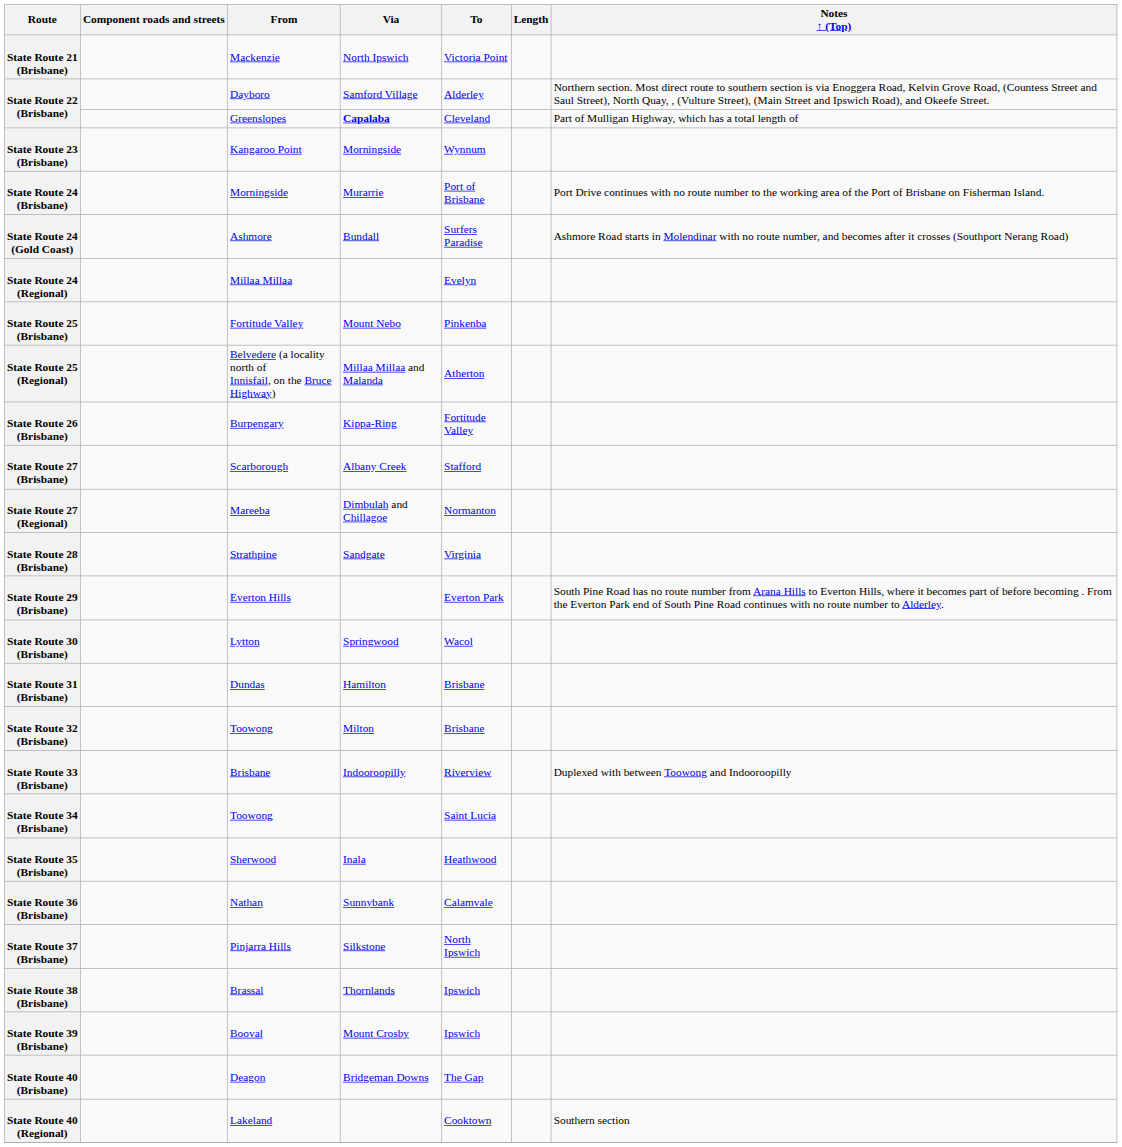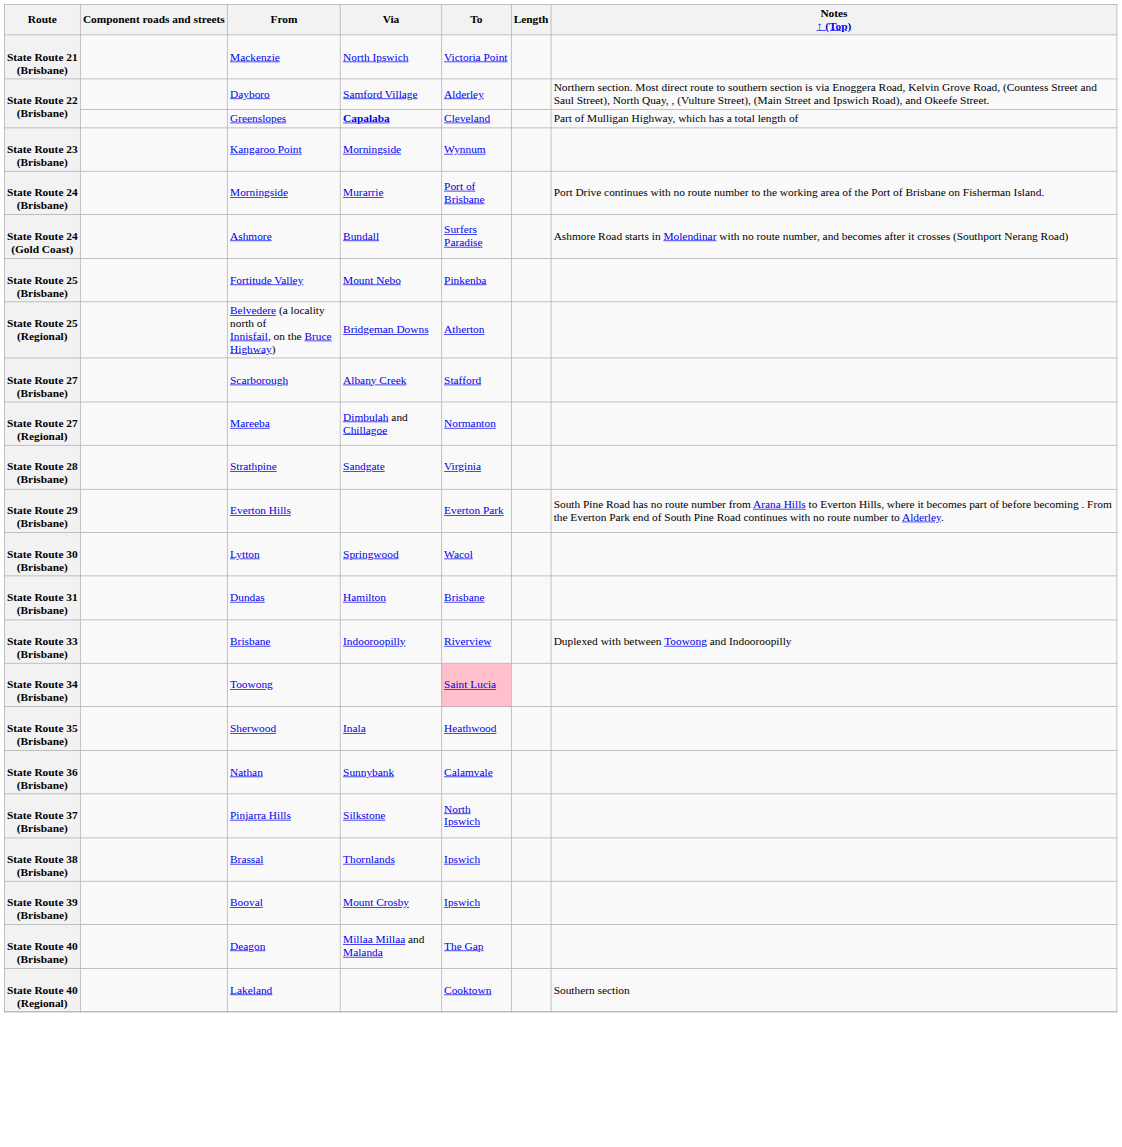 <table class="wikitable">
 <tr>
 <th scope="col">Route</th>
 <th scope="col">Component roads and streets</th>
 <th scope="col">From</th>
 <th scope="col">Via</th>
 <th scope="col">To</th>
 <th scope="col">Length</th>
 <th scope="col">Notes <br><a href='#'>↑ (Top)</a></th>
 </tr>
 <tr>
 <th style="vertical-align:top; white-space:nowrap;"><br>State Route 21<br>(Brisbane)</th>
 <td></td>
 <td><a href='#'>Mackenzie</a></td>
 <td><a href='#'>North Ipswich</a></td>
 <td><a href='#'>Victoria Point</a></td>
 <td></td>
 <td></td>
 </tr>
 <tr>
 <th style="vertical-align:top; white-space:nowrap;" rowspan=2><br>State Route 22<br>(Brisbane)</th>
 <td></td>
 <td><a href='#'>Dayboro</a></td>
 <td><a href='#'>Samford Village</a></td>
 <td><a href='#'>Alderley</a></td>
 <td></td>
 <td>Northern section. Most direct route to southern section is via Enoggera Road, Kelvin Grove Road,  (Countess Street and Saul Street), North Quay, ,  (Vulture Street),  (Main Street and Ipswich Road), and Okeefe Street.</td>
 </tr>
 <tr>
 <td></td>
 <td><a href='#'>Greenslopes</a></td>
 <td><strong><a href='#'>Capalaba</a></strong></td>
 <td><a href='#'>Cleveland</a></td>
 <td></td>
 <td>Part of Mulligan Highway, which has a total length of </td>
 </tr>
 <tr>
 <th style="vertical-align:top; white-space:nowrap;"><br>State Route 23<br>(Brisbane)</th>
 <td></td>
 <td><a href='#'>Kangaroo Point</a></td>
 <td><a href='#'>Morningside</a></td>
 <td><a href='#'>Wynnum</a></td>
 <td></td>
 <td></td>
 </tr>
 <tr>
 <th style="vertical-align:top; white-space:nowrap;"><br>State Route 24<br>(Brisbane)</th>
 <td></td>
 <td><a href='#'>Morningside</a></td>
 <td><a href='#'>Murarrie</a></td>
 <td><a href='#'>Port of Brisbane</a></td>
 <td></td>
 <td>Port Drive continues with no route number to the working area of the Port of Brisbane on Fisherman Island.</td>
 </tr>
 <tr>
 <th style="vertical-align:top; white-space:nowrap;"><br>State Route 24<br>(Gold Coast)</th>
 <td></td>
 <td><a href='#'>Ashmore</a></td>
 <td><a href='#'>Bundall</a></td>
 <td><a href='#'>Surfers Paradise</a></td>
 <td></td>
 <td>Ashmore Road starts in <a href='#'>Molendinar</a> with no route number, and becomes  after it crosses  (Southport Nerang Road)</td>
 </tr>
 <tr>
-<th style="vertical-align:top; white-space:nowrap;"><br>State Route 24<br>(Regional)</th>
-<td></td>
-<td><a href='#'>Millaa Millaa</a></td>
-<td></td>
-<td><a href='#'>Evelyn</a></td>
-<td></td>
-<td></td>
-</tr>
-<tr>
 <th style="vertical-align:top; white-space:nowrap;"><br>State Route 25<br>(Brisbane)</th>
 <td></td>
 <td><a href='#'>Fortitude Valley</a></td>
 <td><a href='#'>Mount Nebo</a></td>
 <td><a href='#'>Pinkenba</a></td>
 <td></td>
 <td></td>
 </tr>
 <tr>
 <th style="vertical-align:top; white-space:nowrap;"><br>State Route 25<br>(Regional)</th>
 <td></td>
 <td><a href='#'>Belvedere</a>  (a locality   north of<br><a href='#'>Innisfail</a>, on the <a href='#'>Bruce Highway</a>)</td>
-<td><a href='#'>Millaa Millaa</a> and <a href='#'>Malanda</a></td>
+<td><a href='#'>Bridgeman Downs</a></td>
 <td><a href='#'>Atherton</a></td>
-<td></td>
-<td></td>
-</tr>
-<tr>
-<th style="vertical-align:top; white-space:nowrap;"><br>State Route 26<br>(Brisbane)</th>
-<td></td>
-<td><a href='#'>Burpengary</a></td>
-<td><a href='#'>Kippa-Ring</a></td>
-<td><a href='#'>Fortitude Valley</a></td>
 <td></td>
 <td></td>
 </tr>
 <tr>
 <th style="vertical-align:top; white-space:nowrap;"><br>State Route 27<br>(Brisbane)</th>
 <td></td>
 <td><a href='#'>Scarborough</a></td>
 <td><a href='#'>Albany Creek</a></td>
 <td><a href='#'>Stafford</a></td>
 <td></td>
 <td></td>
 </tr>
 <tr>
 <th style="vertical-align:top; white-space:nowrap;"><br>State Route 27<br>(Regional)</th>
 <td></td>
 <td><a href='#'>Mareeba</a></td>
 <td><a href='#'>Dimbulah</a> and <a href='#'>Chillagoe</a></td>
 <td><a href='#'>Normanton</a></td>
 <td></td>
 <td></td>
 </tr>
 <tr>
 <th style="vertical-align:top; white-space:nowrap;"><br>State Route 28<br>(Brisbane)</th>
 <td></td>
 <td><a href='#'>Strathpine</a></td>
 <td><a href='#'>Sandgate</a></td>
 <td><a href='#'>Virginia</a></td>
 <td></td>
 <td></td>
 </tr>
 <tr>
 <th style="vertical-align:top; white-space:nowrap;"><br>State Route 29<br>(Brisbane)</th>
 <td></td>
 <td><a href='#'>Everton Hills</a></td>
 <td></td>
 <td><a href='#'>Everton Park</a></td>
 <td></td>
 <td>South Pine Road has no route number from <a href='#'>Arana Hills</a> to Everton Hills, where it becomes part of  before becoming . From the Everton Park end of  South Pine Road continues with no route number to <a href='#'>Alderley</a>.</td>
 </tr>
 <tr>
 <th style="vertical-align:top; white-space:nowrap;"><br>State Route 30<br>(Brisbane)</th>
 <td></td>
 <td><a href='#'>Lytton</a></td>
 <td><a href='#'>Springwood</a></td>
 <td><a href='#'>Wacol</a></td>
 <td></td>
 <td></td>
 </tr>
 <tr>
 <th style="vertical-align:top; white-space:nowrap;"><br>State Route 31<br>(Brisbane)</th>
 <td></td>
 <td><a href='#'>Dundas</a></td>
 <td><a href='#'>Hamilton</a></td>
 <td><a href='#'>Brisbane</a></td>
 <td></td>
 <td></td>
 </tr>
 <tr>
-<th style="vertical-align:top; white-space:nowrap;"><br>State Route 32<br>(Brisbane)</th>
-<td></td>
-<td><a href='#'>Toowong</a></td>
-<td><a href='#'>Milton</a></td>
-<td><a href='#'>Brisbane</a></td>
-<td></td>
-<td></td>
-</tr>
-<tr>
 <th style="vertical-align:top; white-space:nowrap;"><br>State Route 33<br>(Brisbane)</th>
 <td></td>
 <td><a href='#'>Brisbane</a></td>
 <td><a href='#'>Indooroopilly</a></td>
 <td><a href='#'>Riverview</a></td>
 <td></td>
 <td>Duplexed with  between <a href='#'>Toowong</a> and Indooroopilly</td>
 </tr>
 <tr>
 <th style="vertical-align:top; white-space:nowrap;"><br>State Route 34<br>(Brisbane)</th>
 <td></td>
 <td><a href='#'>Toowong</a></td>
 <td></td>
-<td><a href='#'>Saint Lucia</a></td>
+<td style="background: pink;"><a href='#'>Saint Lucia</a></td>
 <td></td>
 <td></td>
 </tr>
 <tr>
 <th style="vertical-align:top; white-space:nowrap;"><br>State Route 35<br>(Brisbane)</th>
 <td></td>
 <td><a href='#'>Sherwood</a></td>
 <td><a href='#'>Inala</a></td>
 <td><a href='#'>Heathwood</a></td>
 <td></td>
 <td></td>
 </tr>
 <tr>
 <th style="vertical-align:top; white-space:nowrap;"><br>State Route 36<br>(Brisbane)</th>
 <td></td>
 <td><a href='#'>Nathan</a></td>
 <td><a href='#'>Sunnybank</a></td>
 <td><a href='#'>Calamvale</a></td>
 <td></td>
 <td></td>
 </tr>
 <tr>
 <th style="vertical-align:top; white-space:nowrap;"><br>State Route 37<br>(Brisbane)</th>
 <td></td>
 <td><a href='#'>Pinjarra Hills</a></td>
 <td><a href='#'>Silkstone</a></td>
 <td><a href='#'>North Ipswich</a></td>
 <td></td>
 <td></td>
 </tr>
 <tr>
 <th style="vertical-align:top; white-space:nowrap;"><br>State Route 38<br>(Brisbane)</th>
 <td></td>
 <td><a href='#'>Brassal</a></td>
 <td><a href='#'>Thornlands</a></td>
 <td><a href='#'>Ipswich</a></td>
 <td></td>
 <td></td>
 </tr>
 <tr>
 <th style="vertical-align:top; white-space:nowrap;"><br>State Route 39<br>(Brisbane)</th>
 <td></td>
 <td><a href='#'>Booval</a></td>
 <td><a href='#'>Mount Crosby</a></td>
 <td><a href='#'>Ipswich</a></td>
 <td></td>
 <td></td>
 </tr>
 <tr>
 <th style="vertical-align:top; white-space:nowrap;"><br>State Route 40<br>(Brisbane)</th>
 <td></td>
 <td><a href='#'>Deagon</a></td>
-<td><a href='#'>Bridgeman Downs</a></td>
+<td><a href='#'>Millaa Millaa</a> and <a href='#'>Malanda</a></td>
 <td><a href='#'>The Gap</a></td>
 <td></td>
 <td></td>
 </tr>
 <tr>
 <th style="vertical-align:top; white-space:nowrap;"><br>State Route 40<br>(Regional)</th>
 <td></td>
 <td><a href='#'>Lakeland</a></td>
 <td></td>
 <td><a href='#'>Cooktown</a></td>
 <td></td>
 <td>Southern section</td>
 </tr>
 <tr>
 </tr>
 </table>
